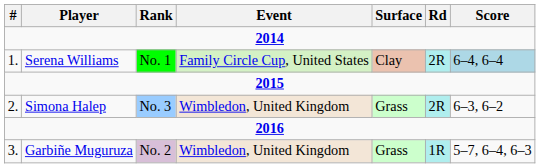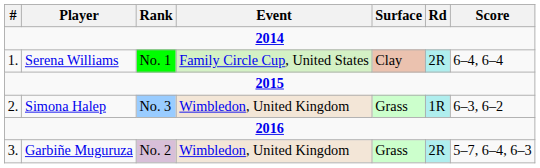 <table class="wikitable sortable">
 <tr>
 <th>#</th>
 <th>Player</th>
 <th>Rank</th>
 <th>Event</th>
 <th>Surface</th>
 <th>Rd</th>
 <th class="unsortable">Score</th>
 </tr>
 <tr>
 <td colspan="7" style="text-align:center;"><strong><a href='#'>2014</a></strong></td>
 </tr>
 <tr>
 <td>1.</td>
 <td> <a href='#'>Serena Williams</a></td>
 <td bgcolor=lime>No. 1</td>
 <td bgcolor=d4f1c5><a href='#'>Family Circle Cup</a>, United States</td>
 <td bgcolor=EBC2AF>Clay</td>
 <td bgcolor=afeeee>2R</td>
-<td style="background: lightblue;">6–4, 6–4</td>
+<td>6–4, 6–4</td>
 </tr>
 <tr>
 <td colspan="7" style="text-align:center;"><strong><a href='#'>2015</a></strong></td>
 </tr>
 <tr>
 <td>2.</td>
 <td> <a href='#'>Simona Halep</a></td>
 <td bgcolor=99ccff>No. 3</td>
 <td bgcolor=f3e6d7><a href='#'>Wimbledon</a>, United Kingdom</td>
 <td bgcolor=CCFFCC>Grass</td>
-<td bgcolor=afeeee>2R</td>
+<td bgcolor=afeeee>1R</td>
 <td>6–3, 6–2</td>
 </tr>
 <tr>
 <td colspan="7" style="text-align:center;"><strong><a href='#'>2016</a></strong></td>
 </tr>
 <tr>
 <td>3.</td>
 <td> <a href='#'>Garbiñe Muguruza</a></td>
 <td bgcolor=thistle>No. 2</td>
 <td bgcolor=f3e6d7><a href='#'>Wimbledon</a>, United Kingdom</td>
 <td bgcolor=CCFFCC>Grass</td>
-<td bgcolor=afeeee>1R</td>
+<td bgcolor=afeeee>2R</td>
 <td>5–7, 6–4, 6–3</td>
 </tr>
 </table>
